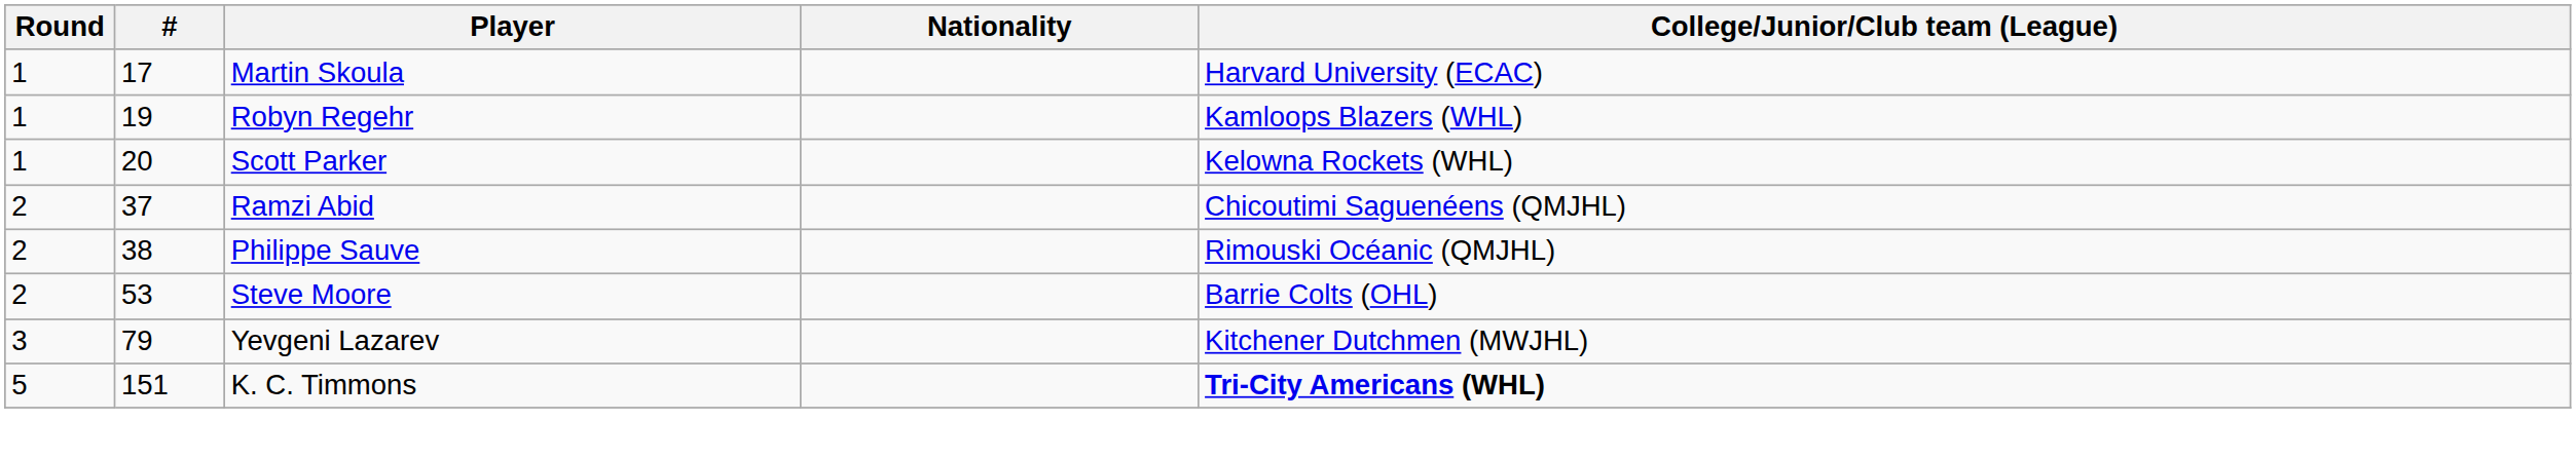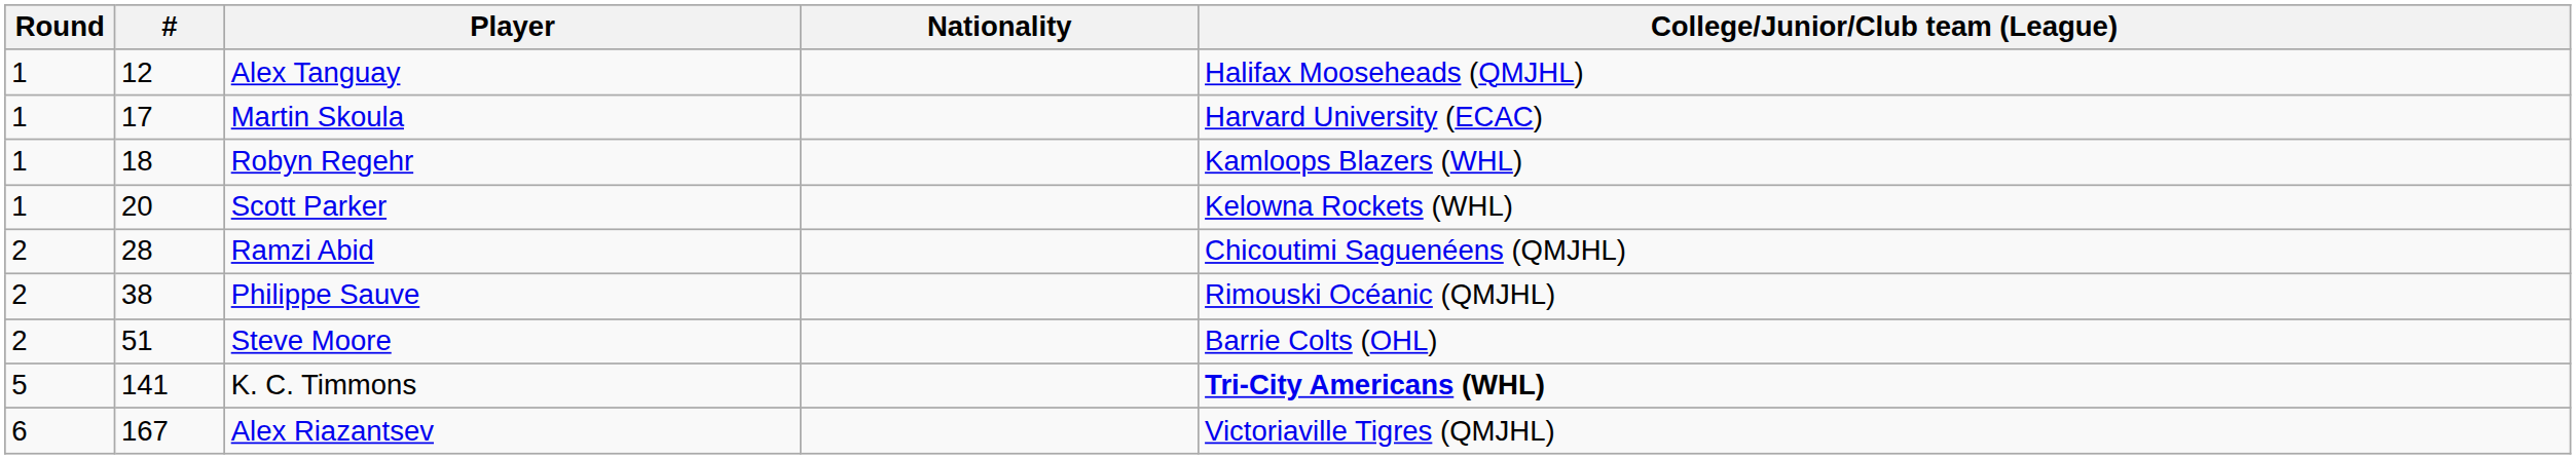 <table class="wikitable">
 <tr align="center">
 <th bgcolor="#DDDDFF" width="4.0%">Round</th>
 <th bgcolor="#DDDDFF" width="4.0%">#</th>
 <th bgcolor="#DDDDFF" width="21.0%">Player</th>
 <th bgcolor="#DDDDFF" width="14.5%">Nationality</th>
 <th bgcolor="#DDDDFF" width="50.0%">College/Junior/Club team (League)</th>
 </tr>
 <tr>
 <td>1</td>
+<td>12</td>
+<td><a href='#'>Alex Tanguay</a></td>
+<td></td>
+<td><a href='#'>Halifax Mooseheads</a> (<a href='#'>QMJHL</a>)</td>
+</tr>
+<tr>
+<td>1</td>
 <td>17</td>
 <td><a href='#'>Martin Skoula</a></td>
 <td></td>
 <td><a href='#'>Harvard University</a> (<a href='#'>ECAC</a>)</td>
 </tr>
 <tr>
 <td>1</td>
-<td>19</td>
+<td>18</td>
 <td><a href='#'>Robyn Regehr</a></td>
 <td></td>
 <td><a href='#'>Kamloops Blazers</a> (<a href='#'>WHL</a>)</td>
 </tr>
 <tr>
 <td>1</td>
 <td>20</td>
 <td><a href='#'>Scott Parker</a></td>
 <td></td>
 <td><a href='#'>Kelowna Rockets</a> (WHL)</td>
 </tr>
 <tr>
 <td>2</td>
-<td>37</td>
+<td>28</td>
 <td><a href='#'>Ramzi Abid</a></td>
 <td></td>
 <td><a href='#'>Chicoutimi Saguenéens</a> (QMJHL)</td>
 </tr>
 <tr>
 <td>2</td>
 <td>38</td>
 <td><a href='#'>Philippe Sauve</a></td>
 <td></td>
 <td><a href='#'>Rimouski Océanic</a> (QMJHL)</td>
 </tr>
 <tr>
 <td>2</td>
-<td>53</td>
+<td>51</td>
 <td><a href='#'>Steve Moore</a></td>
 <td></td>
 <td><a href='#'>Barrie Colts</a> (<a href='#'>OHL</a>)</td>
 </tr>
 <tr>
-<td>3</td>
-<td>79</td>
-<td>Yevgeni Lazarev</td>
-<td></td>
-<td><a href='#'>Kitchener Dutchmen</a> (MWJHL)</td>
-</tr>
-<tr>
 <td>5</td>
-<td>151</td>
+<td>141</td>
 <td>K. C. Timmons</td>
 <td></td>
 <td><strong><a href='#'>Tri-City Americans</a> (WHL)</strong></td>
 </tr>
+<tr>
+<td>6</td>
+<td>167</td>
+<td><a href='#'>Alex Riazantsev</a></td>
+<td></td>
+<td><a href='#'>Victoriaville Tigres</a> (QMJHL)</td>
+</tr>
 </table>
